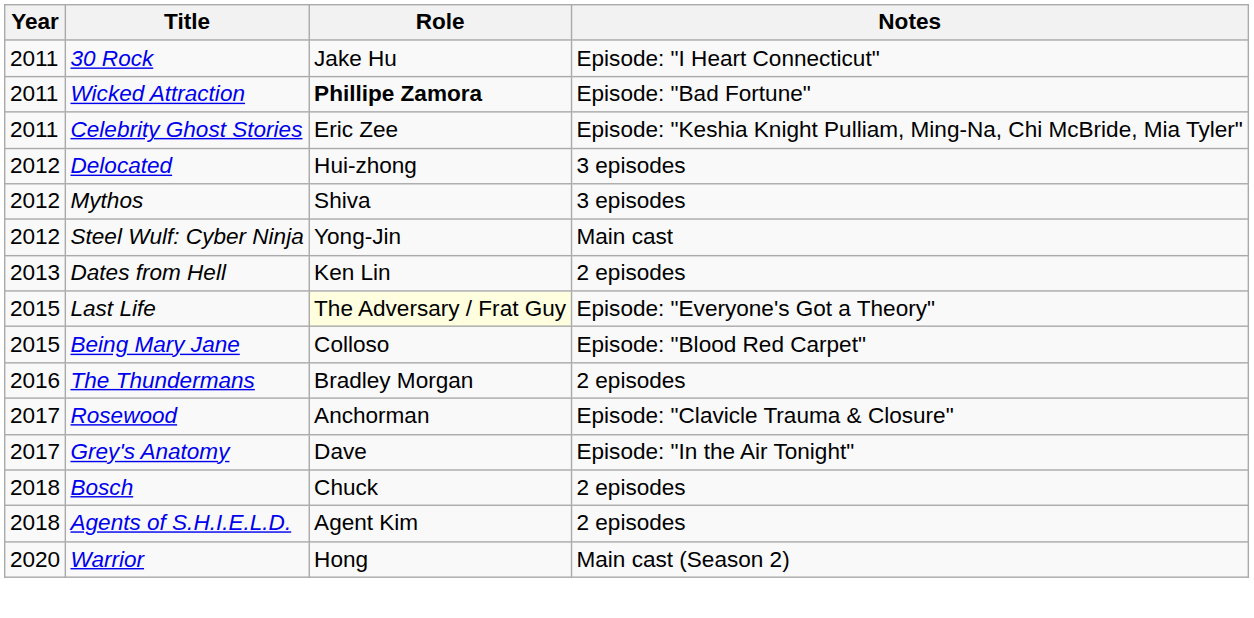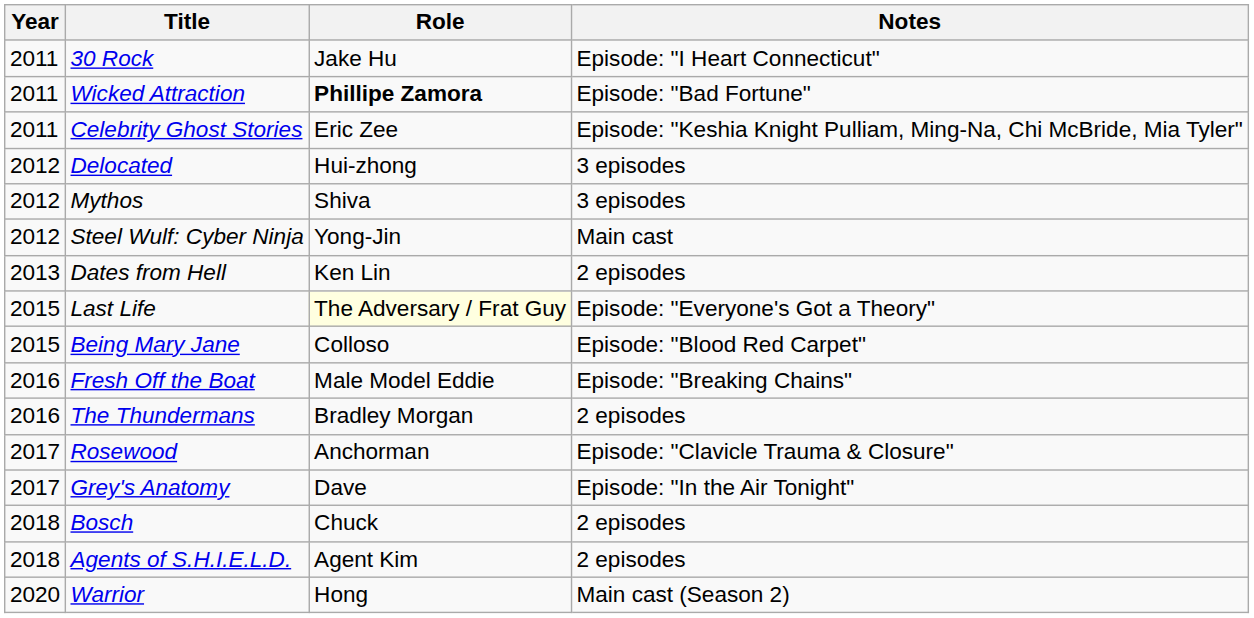 <table class = "wikitable sortable">
 <tr>
 <th>Year</th>
 <th>Title</th>
 <th>Role</th>
 <th>Notes</th>
 </tr>
 <tr>
 <td>2011</td>
 <td><em><a href='#'>30 Rock</a></em></td>
 <td>Jake Hu</td>
 <td>Episode: "I Heart Connecticut"</td>
 </tr>
 <tr>
 <td>2011</td>
 <td><em><a href='#'>Wicked Attraction</a></em></td>
 <td><strong>Phillipe Zamora</strong></td>
 <td>Episode: "Bad Fortune"</td>
 </tr>
 <tr>
 <td>2011</td>
 <td><em><a href='#'>Celebrity Ghost Stories</a></em></td>
 <td>Eric Zee</td>
 <td>Episode: "Keshia Knight Pulliam, Ming-Na, Chi McBride, Mia Tyler"</td>
 </tr>
 <tr>
 <td>2012</td>
 <td><em><a href='#'>Delocated</a></em></td>
 <td>Hui-zhong</td>
 <td>3 episodes</td>
 </tr>
 <tr>
 <td>2012</td>
 <td><em>Mythos</em></td>
 <td>Shiva</td>
 <td>3 episodes</td>
 </tr>
 <tr>
 <td>2012</td>
 <td><em>Steel Wulf: Cyber Ninja</em></td>
 <td>Yong-Jin</td>
 <td>Main cast</td>
 </tr>
 <tr>
 <td>2013</td>
 <td><em>Dates from Hell</em></td>
 <td>Ken Lin</td>
 <td>2 episodes</td>
 </tr>
 <tr>
 <td>2015</td>
 <td><em>Last Life</em></td>
 <td style="background: lightyellow;">The Adversary / Frat Guy</td>
 <td>Episode: "Everyone's Got a Theory"</td>
 </tr>
 <tr>
 <td>2015</td>
 <td><em><a href='#'>Being Mary Jane</a></em></td>
 <td>Colloso</td>
 <td>Episode: "Blood Red Carpet"</td>
 </tr>
 <tr>
 <td>2016</td>
+<td><em><a href='#'>Fresh Off the Boat</a></em></td>
+<td>Male Model Eddie</td>
+<td>Episode: "Breaking Chains"</td>
+</tr>
+<tr>
+<td>2016</td>
 <td><em><a href='#'>The Thundermans</a></em></td>
 <td>Bradley Morgan</td>
 <td>2 episodes</td>
 </tr>
 <tr>
 <td>2017</td>
 <td><em><a href='#'>Rosewood</a></em></td>
 <td>Anchorman</td>
 <td>Episode: "Clavicle Trauma & Closure"</td>
 </tr>
 <tr>
 <td>2017</td>
 <td><em><a href='#'>Grey's Anatomy</a></em></td>
 <td>Dave</td>
 <td>Episode: "In the Air Tonight"</td>
 </tr>
 <tr>
 <td>2018</td>
 <td><em><a href='#'>Bosch</a></em></td>
 <td>Chuck</td>
 <td>2 episodes</td>
 </tr>
 <tr>
 <td>2018</td>
 <td><em><a href='#'>Agents of S.H.I.E.L.D.</a></em></td>
 <td>Agent Kim</td>
 <td>2 episodes</td>
 </tr>
 <tr>
 <td>2020</td>
 <td><em><a href='#'>Warrior</a></em></td>
 <td>Hong</td>
 <td>Main cast (Season 2)</td>
 </tr>
 </table>
